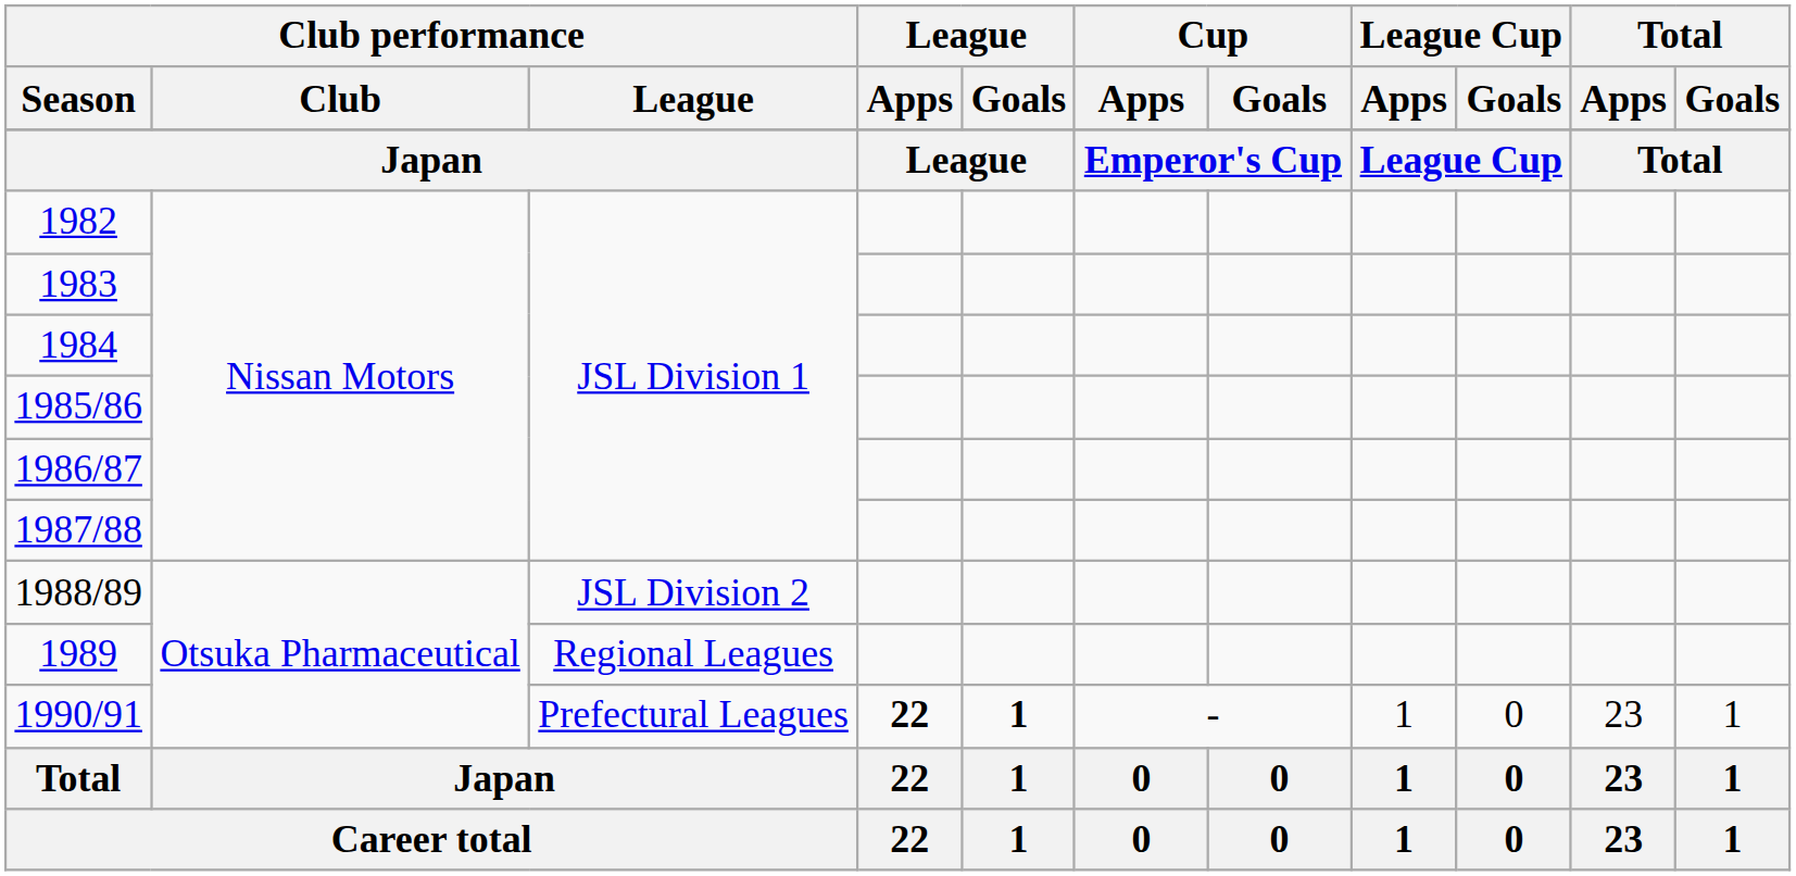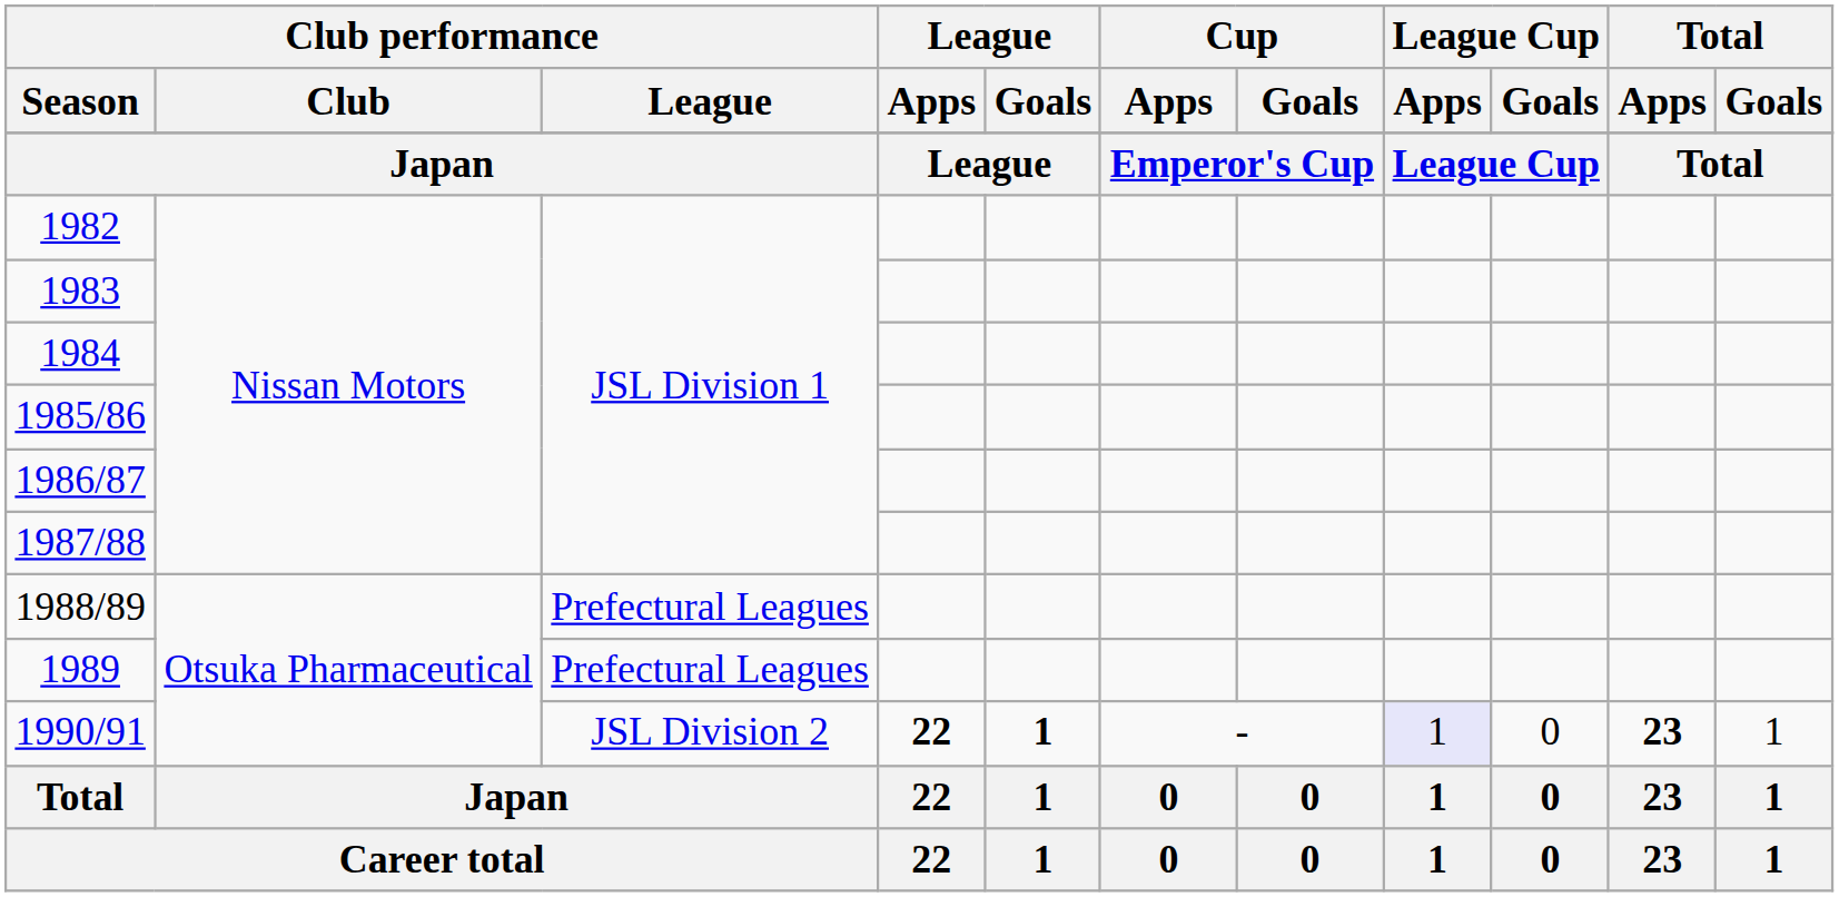 <table class="wikitable" style="text-align:center">
 <tr>
 <th colspan=3>Club performance</th>
 <th colspan=2>League</th>
 <th colspan=2>Cup</th>
 <th colspan=2>League Cup</th>
 <th colspan=2>Total</th>
 </tr>
 <tr>
 <th>Season</th>
 <th>Club</th>
 <th>League</th>
 <th>Apps</th>
 <th>Goals</th>
 <th>Apps</th>
 <th>Goals</th>
 <th>Apps</th>
 <th>Goals</th>
 <th>Apps</th>
 <th>Goals</th>
 </tr>
 <tr>
 </tr>
 <tr>
 <th colspan=3>Japan</th>
 <th colspan=2>League</th>
 <th colspan=2><a href='#'>Emperor's Cup</a></th>
 <th colspan=2><a href='#'>League Cup</a></th>
 <th colspan=2>Total</th>
 </tr>
 <tr>
 <td><a href='#'>1982</a></td>
 <td rowspan=6><a href='#'>Nissan Motors</a></td>
 <td rowspan=6><a href='#'>JSL Division 1</a></td>
 <td></td>
 <td></td>
 <td></td>
 <td></td>
 <td></td>
 <td></td>
 <td></td>
 <td></td>
 </tr>
 <tr>
 <td><a href='#'>1983</a></td>
 <td></td>
 <td></td>
 <td></td>
 <td></td>
 <td></td>
 <td></td>
 <td></td>
 <td></td>
 </tr>
 <tr>
 <td><a href='#'>1984</a></td>
 <td></td>
 <td></td>
 <td></td>
 <td></td>
 <td></td>
 <td></td>
 <td></td>
 <td></td>
 </tr>
 <tr>
 <td><a href='#'>1985/86</a></td>
 <td></td>
 <td></td>
 <td></td>
 <td></td>
 <td></td>
 <td></td>
 <td></td>
 <td></td>
 </tr>
 <tr>
 <td><a href='#'>1986/87</a></td>
 <td></td>
 <td></td>
 <td></td>
 <td></td>
 <td></td>
 <td></td>
 <td></td>
 <td></td>
 </tr>
 <tr>
 <td><a href='#'>1987/88</a></td>
 <td></td>
 <td></td>
 <td></td>
 <td></td>
 <td></td>
 <td></td>
 <td></td>
 <td></td>
 </tr>
 <tr>
 <td>1988/89</td>
 <td rowspan=3><a href='#'>Otsuka Pharmaceutical</a></td>
-<td><a href='#'>JSL Division 2</a></td>
+<td><a href='#'>Prefectural Leagues</a></td>
 <td></td>
 <td></td>
 <td></td>
 <td></td>
 <td></td>
 <td></td>
 <td></td>
 <td></td>
 </tr>
 <tr>
 <td><a href='#'>1989</a></td>
-<td><a href='#'>Regional Leagues</a></td>
+<td><a href='#'>Prefectural Leagues</a></td>
 <td></td>
 <td></td>
 <td></td>
 <td></td>
 <td></td>
 <td></td>
 <td></td>
 <td></td>
 </tr>
 <tr>
 <td><a href='#'>1990/91</a></td>
-<td><a href='#'>Prefectural Leagues</a></td>
+<td><a href='#'>JSL Division 2</a></td>
 <td><strong>22</strong></td>
 <td><strong>1</strong></td>
 <td colspan=2>-</td>
-<td>1</td>
+<td style="background: lavender;">1</td>
 <td>0</td>
-<td>23</td>
+<td><strong>23</strong></td>
 <td>1</td>
 </tr>
 <tr>
 <th rowspan=1>Total</th>
 <th colspan=2>Japan</th>
 <th>22</th>
 <th>1</th>
 <th>0</th>
 <th>0</th>
 <th>1</th>
 <th>0</th>
 <th>23</th>
 <th>1</th>
 </tr>
 <tr>
 <th colspan=3>Career total</th>
 <th>22</th>
 <th>1</th>
 <th>0</th>
 <th>0</th>
 <th>1</th>
 <th>0</th>
 <th>23</th>
 <th>1</th>
 </tr>
 </table>
